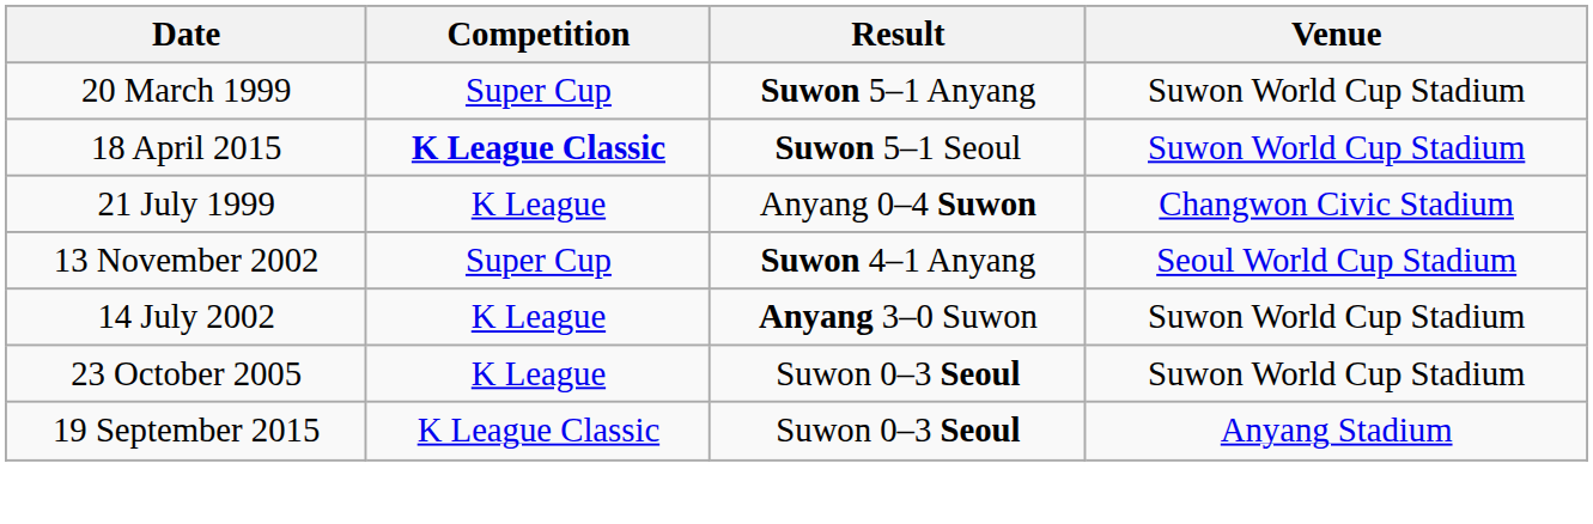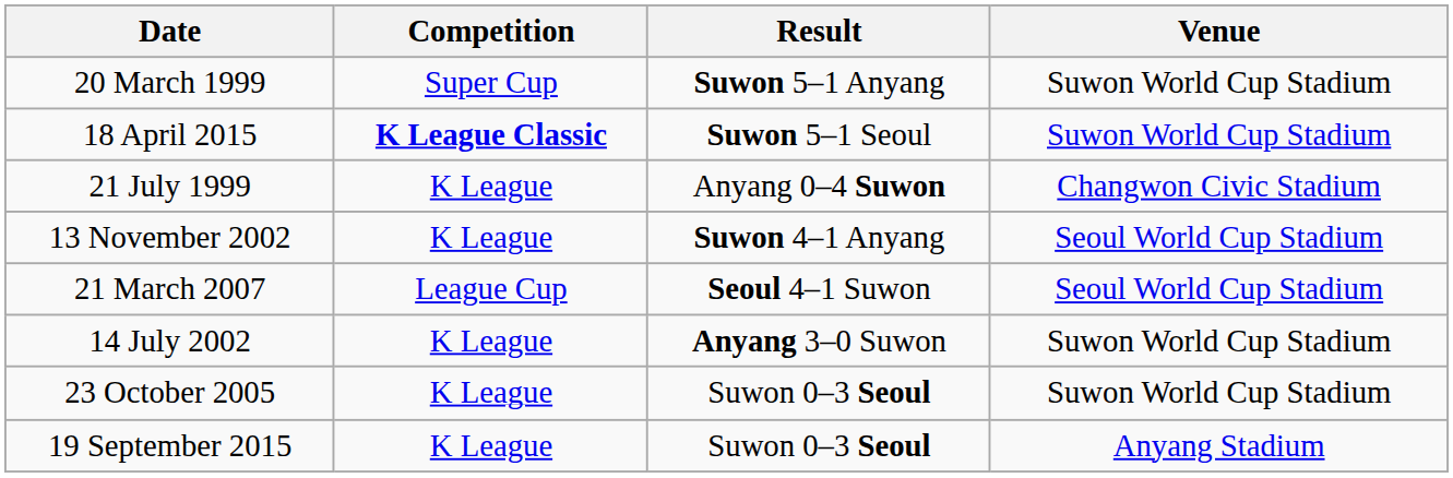 <table class="wikitable" width=700px style="font-size: 95%; text-align: center;">
 <tr>
 <th>Date</th>
 <th>Competition</th>
 <th>Result</th>
 <th>Venue</th>
 </tr>
 <tr>
 <td>20 March 1999</td>
 <td><a href='#'>Super Cup</a></td>
 <td><strong>Suwon</strong> 5–1 Anyang</td>
 <td>Suwon World Cup Stadium</td>
 </tr>
 <tr>
 <td>18 April 2015</td>
 <td><strong><a href='#'>K League Classic</a></strong></td>
 <td><strong>Suwon</strong> 5–1 Seoul</td>
 <td><a href='#'>Suwon World Cup Stadium</a></td>
 </tr>
 <tr>
 <td>21 July 1999</td>
 <td><a href='#'>K League</a></td>
 <td>Anyang 0–4 <strong>Suwon</strong></td>
 <td><a href='#'>Changwon Civic Stadium</a></td>
 </tr>
 <tr>
 <td>13 November 2002</td>
-<td><a href='#'>Super Cup</a></td>
+<td><a href='#'>K League</a></td>
 <td><strong>Suwon</strong> 4–1 Anyang</td>
+<td><a href='#'>Seoul World Cup Stadium</a></td>
+</tr>
+<tr>
+<td>21 March 2007</td>
+<td><a href='#'>League Cup</a></td>
+<td><strong>Seoul</strong> 4–1 Suwon</td>
 <td><a href='#'>Seoul World Cup Stadium</a></td>
 </tr>
 <tr>
 <td>14 July 2002</td>
 <td><a href='#'>K League</a></td>
 <td><strong>Anyang</strong> 3–0 Suwon</td>
 <td>Suwon World Cup Stadium</td>
 </tr>
 <tr>
 <td>23 October 2005</td>
 <td><a href='#'>K League</a></td>
 <td>Suwon 0–3 <strong>Seoul</strong></td>
 <td>Suwon World Cup Stadium</td>
 </tr>
 <tr>
 <td>19 September 2015</td>
-<td><a href='#'>K League Classic</a></td>
+<td><a href='#'>K League</a></td>
 <td>Suwon 0–3 <strong>Seoul</strong></td>
 <td><a href='#'>Anyang Stadium</a></td>
 </tr>
 </table>
